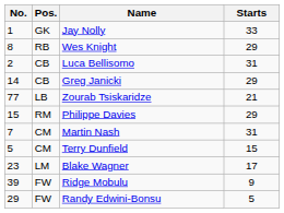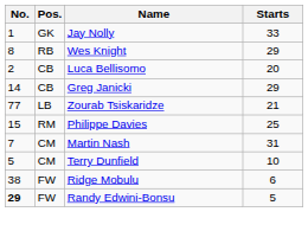 <table class="wikitable">
 <tr>
 <th width=10%>No.</th>
 <th width=10%>Pos.</th>
 <th width=60%>Name</th>
 <th width=20%>Starts</th>
 </tr>
 <tr>
 <td>1</td>
 <td>GK</td>
 <td> <a href='#'>Jay Nolly</a></td>
 <td style="text-align:center;">33</td>
 </tr>
 <tr>
 <td>8</td>
 <td>RB</td>
 <td> <a href='#'>Wes Knight</a></td>
 <td style="text-align:center;">29</td>
 </tr>
 <tr>
 <td>2</td>
 <td>CB</td>
 <td> <a href='#'>Luca Bellisomo</a></td>
-<td style="text-align:center;">31</td>
+<td style="text-align:center;">20</td>
 </tr>
 <tr>
 <td>14</td>
 <td>CB</td>
 <td> <a href='#'>Greg Janicki</a></td>
 <td style="text-align:center;">29</td>
 </tr>
 <tr>
 <td>77</td>
 <td>LB</td>
 <td> <a href='#'>Zourab Tsiskaridze</a></td>
 <td style="text-align:center;">21</td>
 </tr>
 <tr>
 <td>15</td>
 <td>RM</td>
 <td> <a href='#'>Philippe Davies</a></td>
-<td style="text-align:center;">29</td>
+<td style="text-align:center;">25</td>
 </tr>
 <tr>
 <td>7</td>
 <td>CM</td>
 <td> <a href='#'>Martin Nash</a></td>
 <td style="text-align:center;">31</td>
 </tr>
 <tr>
 <td>5</td>
 <td>CM</td>
 <td> <a href='#'>Terry Dunfield</a></td>
-<td style="text-align:center;">15</td>
+<td style="text-align:center;">10</td>
 </tr>
 <tr>
-<td>23</td>
-<td>LM</td>
-<td> <a href='#'>Blake Wagner</a></td>
-<td style="text-align:center;">17</td>
+<td>38</td>
+<td>FW</td>
+<td> <a href='#'>Ridge Mobulu</a></td>
+<td style="text-align:center;">6</td>
 </tr>
 <tr>
-<td>39</td>
-<td>FW</td>
-<td> <a href='#'>Ridge Mobulu</a></td>
-<td style="text-align:center;">9</td>
-</tr>
-<tr>
-<td>29</td>
+<td><strong>29</strong></td>
 <td>FW</td>
 <td> <a href='#'>Randy Edwini-Bonsu</a></td>
 <td style="text-align:center;">5</td>
 </tr>
 </table>
